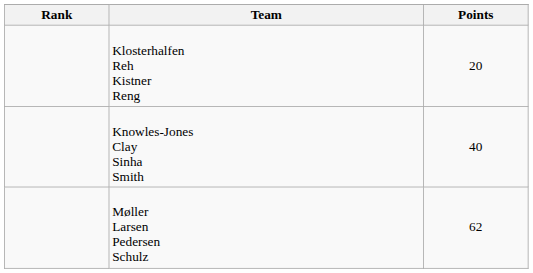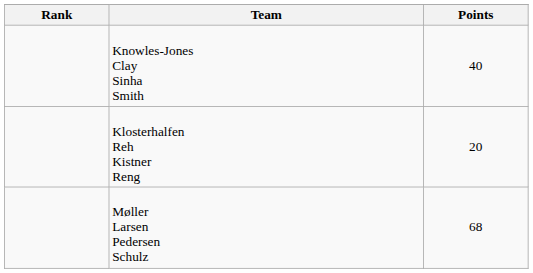 <table class="wikitable" style="text-align:center;" width="50%">
 <tr>
 </tr>
 <tr>
 <th width=10%>Rank</th>
 <th width=30%>Team</th>
 <th width=10%>Points</th>
 </tr>
 <tr>
 <td></td>
+<td align="left"><br>Knowles-Jones<br>Clay<br>Sinha<br>Smith</td>
+<td>40</td>
+</tr>
+<tr>
+<td></td>
 <td align="left"><br>Klosterhalfen<br>Reh<br>Kistner<br>Reng</td>
 <td>20</td>
 </tr>
 <tr>
 <td></td>
-<td align="left"><br>Knowles-Jones<br>Clay<br>Sinha<br>Smith</td>
-<td>40</td>
-</tr>
-<tr>
-<td></td>
 <td align="left"><br>Møller<br>Larsen<br>Pedersen<br>Schulz</td>
-<td>62</td>
+<td>68</td>
 </tr>
 </table>
